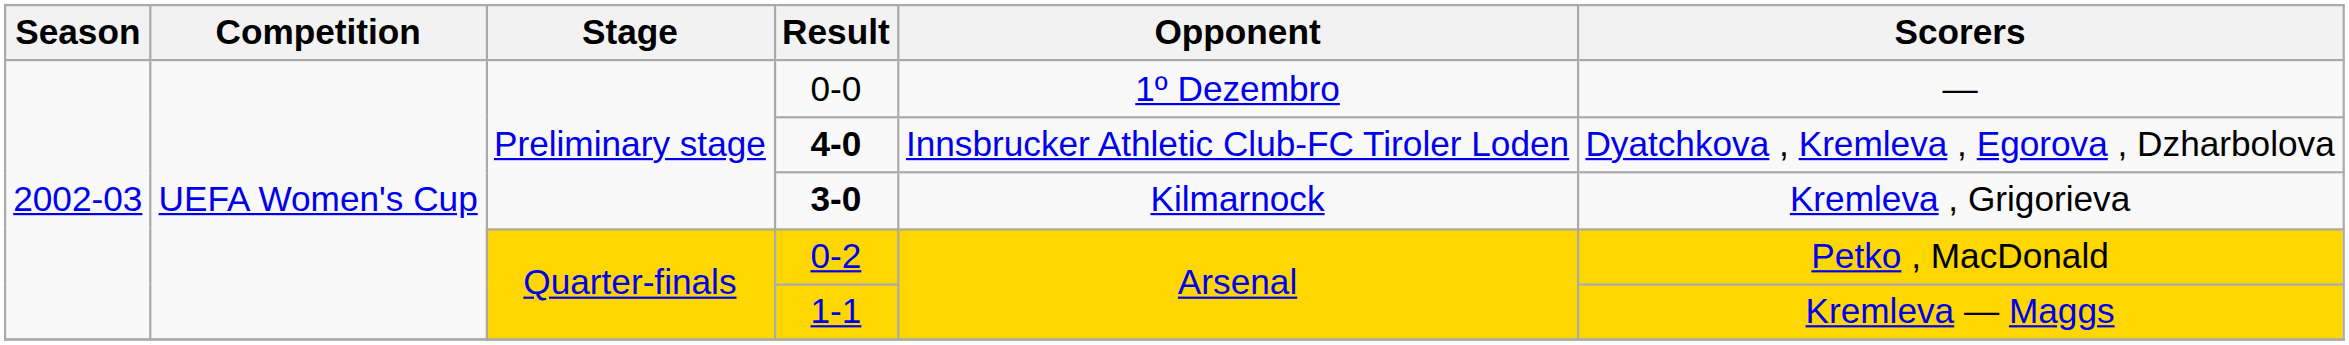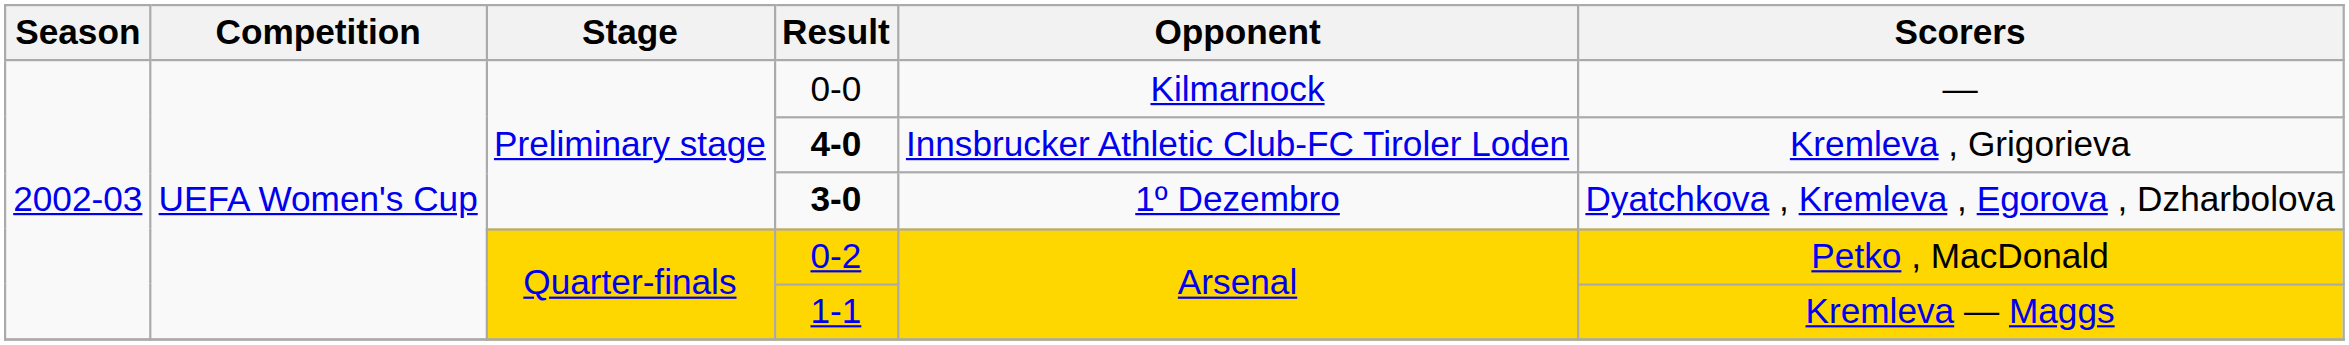 <table class="wikitable" style="text-align: center">
 <tr>
 <th>Season</th>
 <th>Competition</th>
 <th>Stage</th>
 <th>Result</th>
 <th>Opponent</th>
 <th>Scorers</th>
 </tr>
 <tr>
 <td rowspan="5"><a href='#'>2002-03</a></td>
 <td rowspan="5"><a href='#'>UEFA Women's Cup</a><br></td>
 <td rowspan="3"><a href='#'>Preliminary stage</a></td>
 <td>0-0</td>
-<td> <a href='#'>1º Dezembro</a></td>
+<td> <a href='#'>Kilmarnock</a></td>
 <td>—</td>
 </tr>
 <tr>
 <td><strong>4-0</strong></td>
 <td> <a href='#'>Innsbrucker Athletic Club-FC Tiroler Loden</a></td>
-<td><a href='#'>Dyatchkova</a> , <a href='#'>Kremleva</a> , <a href='#'>Egorova</a> , Dzharbolova </td>
+<td><a href='#'>Kremleva</a> , Grigorieva </td>
 </tr>
 <tr>
 <td><strong>3-0</strong></td>
-<td> <a href='#'>Kilmarnock</a></td>
-<td><a href='#'>Kremleva</a> , Grigorieva </td>
+<td> <a href='#'>1º Dezembro</a></td>
+<td><a href='#'>Dyatchkova</a> , <a href='#'>Kremleva</a> , <a href='#'>Egorova</a> , Dzharbolova </td>
 </tr>
 <tr>
 <td bgcolor=gold rowspan="2"><a href='#'>Quarter-finals</a></td>
 <td bgcolor=gold><a href='#'>0-2</a></td>
 <td bgcolor=gold rowspan="2"> <a href='#'>Arsenal</a></td>
 <td bgcolor=gold><a href='#'>Petko</a> , MacDonald </td>
 </tr>
 <tr>
 <td bgcolor=gold><a href='#'>1-1</a></td>
 <td bgcolor=gold><a href='#'>Kremleva</a>  — <a href='#'>Maggs</a> </td>
 </tr>
 <tr>
 </tr>
 </table>
